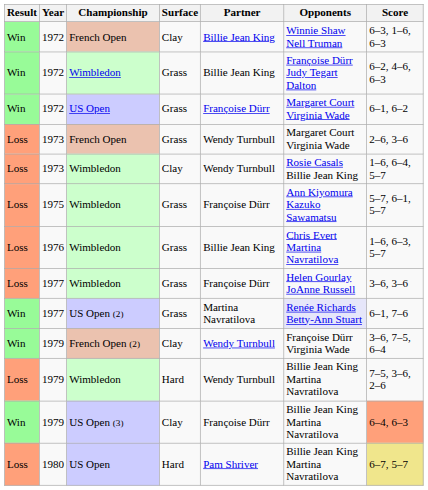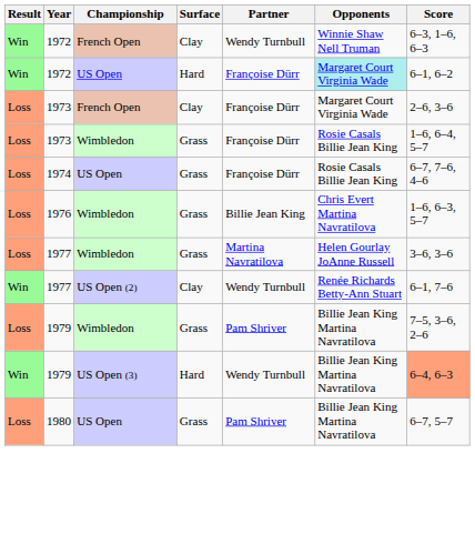 <table class="sortable wikitable">
 <tr>
 <th style="width:40px">Result</th>
 <th style="width:30px">Year</th>
 <th style="width:160px">Championship</th>
 <th style="width:50px">Surface</th>
 <th style="width:160px">Partner</th>
 <th style="width:160px">Opponents</th>
 <th style="width:120px" class="unsortable">Score</th>
 </tr>
 <tr>
 <td style="background:#98fb98;">Win</td>
 <td>1972</td>
 <td style="background:#ebc2af;">French Open</td>
 <td>Clay</td>
-<td> <a href='#'>Billie Jean King</a></td>
+<td> Wendy Turnbull</td>
 <td> <a href='#'>Winnie Shaw</a><br> <a href='#'>Nell Truman</a></td>
 <td>6–3, 1–6, 6–3</td>
 </tr>
 <tr>
 <td style="background:#98fb98;">Win</td>
 <td>1972</td>
-<td style="background:#cfc;"><a href='#'>Wimbledon</a></td>
-<td>Grass</td>
-<td> Billie Jean King</td>
-<td> <a href='#'>Françoise Dürr</a><br> <a href='#'>Judy Tegart Dalton</a></td>
-<td>6–2, 4–6, 6–3</td>
-</tr>
-<tr>
-<td style="background:#98fb98;">Win</td>
-<td>1972</td>
 <td style="background:#ccf;"><a href='#'>US Open</a></td>
-<td>Grass</td>
+<td>Hard</td>
 <td> <a href='#'>Françoise Dürr</a></td>
-<td> <a href='#'>Margaret Court</a><br> <a href='#'>Virginia Wade</a></td>
+<td style="background: paleturquoise;"> <a href='#'>Margaret Court</a><br> <a href='#'>Virginia Wade</a></td>
 <td>6–1, 6–2</td>
 </tr>
 <tr>
 <td style="background:#ffa07a;">Loss</td>
 <td>1973</td>
 <td style="background:#ebc2af;">French Open</td>
-<td>Grass</td>
-<td> Wendy Turnbull</td>
+<td>Clay</td>
+<td> Françoise Dürr</td>
 <td> Margaret Court<br> Virginia Wade</td>
 <td>2–6, 3–6</td>
 </tr>
 <tr>
 <td style="background:#ffa07a;">Loss</td>
 <td>1973</td>
 <td style="background:#cfc;">Wimbledon</td>
-<td>Clay</td>
-<td> Wendy Turnbull</td>
+<td>Grass</td>
+<td> Françoise Dürr</td>
 <td> <a href='#'>Rosie Casals</a><br> Billie Jean King</td>
 <td>1–6, 6–4, 5–7</td>
 </tr>
 <tr>
 <td style="background:#ffa07a;">Loss</td>
-<td>1975</td>
-<td style="background:#cfc;">Wimbledon</td>
+<td>1974</td>
+<td style="background:#ccf;">US Open</td>
 <td>Grass</td>
 <td> Françoise Dürr</td>
-<td> <a href='#'>Ann Kiyomura</a><br> <a href='#'>Kazuko Sawamatsu</a></td>
-<td>5–7, 6–1, 5–7</td>
+<td> Rosie Casals<br> Billie Jean King</td>
+<td>6–7, 7–6, 4–6</td>
 </tr>
 <tr>
 <td style="background:#ffa07a;">Loss</td>
 <td>1976</td>
 <td style="background:#cfc;">Wimbledon</td>
 <td>Grass</td>
 <td> Billie Jean King</td>
 <td> <a href='#'>Chris Evert</a><br> <a href='#'>Martina Navratilova</a></td>
 <td>1–6, 6–3, 5–7</td>
 </tr>
 <tr>
 <td style="background:#ffa07a;">Loss</td>
 <td>1977</td>
 <td style="background:#cfc;">Wimbledon</td>
 <td>Grass</td>
-<td> Françoise Dürr</td>
+<td> <a href='#'>Martina Navratilova</a></td>
 <td> <a href='#'>Helen Gourlay</a><br> <a href='#'>JoAnne Russell</a></td>
 <td>3–6, 3–6</td>
 </tr>
 <tr>
 <td style="background:#98fb98;">Win</td>
 <td>1977</td>
 <td style="background:#ccf;">US Open <small>(2)</small></td>
-<td>Grass</td>
-<td> Martina Navratilova</td>
-<td style="background: lavender;"> <a href='#'>Renée Richards</a><br> <a href='#'>Betty-Ann Stuart</a></td>
+<td>Clay</td>
+<td> Wendy Turnbull</td>
+<td> <a href='#'>Renée Richards</a><br> <a href='#'>Betty-Ann Stuart</a></td>
 <td>6–1, 7–6</td>
-</tr>
-<tr>
-<td style="background:#98fb98;">Win</td>
-<td>1979</td>
-<td style="background:#ebc2af;">French Open <small>(2)</small></td>
-<td>Clay</td>
-<td> <a href='#'>Wendy Turnbull</a></td>
-<td> Françoise Dürr <br> Virginia Wade</td>
-<td>3–6, 7–5, 6–4</td>
 </tr>
 <tr>
 <td style="background:#ffa07a;">Loss</td>
 <td>1979</td>
 <td style="background:#cfc;">Wimbledon</td>
-<td>Hard</td>
-<td> Wendy Turnbull</td>
+<td>Grass</td>
+<td> <a href='#'>Pam Shriver</a></td>
 <td> Billie Jean King<br> Martina Navratilova</td>
 <td>7–5, 3–6, 2–6</td>
 </tr>
 <tr>
 <td style="background:#98fb98;">Win</td>
 <td>1979</td>
 <td style="background:#ccf;">US Open <small>(3)</small></td>
-<td>Clay</td>
-<td> Françoise Dürr</td>
+<td>Hard</td>
+<td> Wendy Turnbull</td>
 <td> Billie Jean King<br> Martina Navratilova</td>
 <td style="background: lightsalmon;">6–4, 6–3</td>
 </tr>
 <tr>
 <td style="background:#ffa07a;">Loss</td>
 <td>1980</td>
 <td style="background:#ccf;">US Open</td>
-<td>Hard</td>
+<td>Grass</td>
 <td> <a href='#'>Pam Shriver</a></td>
 <td> Billie Jean King<br> Martina Navratilova</td>
-<td style="background: khaki;">6–7, 5–7</td>
+<td>6–7, 5–7</td>
 </tr>
 </table>
